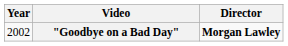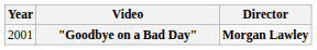 <table class="wikitable plainrowheaders">
 <tr>
 <th>Year</th>
 <th style="width:14em;">Video</th>
 <th>Director</th>
 </tr>
 <tr>
-<td>2002</td>
+<td>2001</td>
 <th scope="row">"Goodbye on a Bad Day"</th>
 <td><strong>Morgan Lawley</strong></td>
 </tr>
 </table>
